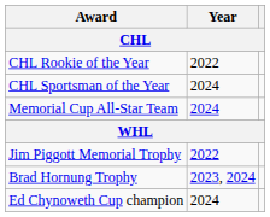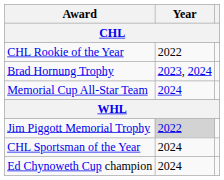 <table class="wikitable">
 <tr>
 <th>Award</th>
 <th>Year</th>
 <th></th>
 </tr>
 <tr ALIGN="center" bgcolor="#e0e0e0">
 <th colspan="3"><a href='#'>CHL</a></th>
 </tr>
 <tr>
 <td><a href='#'>CHL Rookie of the Year</a></td>
 <td>2022</td>
 <td></td>
 </tr>
 <tr>
-<td><a href='#'>CHL Sportsman of the Year</a></td>
-<td>2024</td>
+<td><a href='#'>Brad Hornung Trophy</a></td>
+<td><a href='#'>2023</a>, <a href='#'>2024</a></td>
 <td></td>
 </tr>
 <tr>
 <td><a href='#'>Memorial Cup All-Star Team</a></td>
 <td><a href='#'>2024</a></td>
 <td></td>
 </tr>
 <tr ALIGN="center" bgcolor="#e0e0e0">
 <th colspan="3"><a href='#'>WHL</a></th>
 </tr>
 <tr>
 <td><a href='#'>Jim Piggott Memorial Trophy</a></td>
-<td><a href='#'>2022</a></td>
+<td style="background: lightgrey;"><a href='#'>2022</a></td>
 <td></td>
 </tr>
 <tr>
-<td><a href='#'>Brad Hornung Trophy</a></td>
-<td><a href='#'>2023</a>, <a href='#'>2024</a></td>
+<td><a href='#'>CHL Sportsman of the Year</a></td>
+<td>2024</td>
 <td></td>
 </tr>
 <tr>
 <td><a href='#'>Ed Chynoweth Cup</a> champion</td>
 <td>2024</td>
 <td></td>
 </tr>
 </table>
